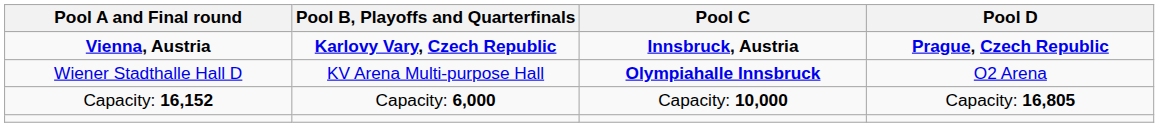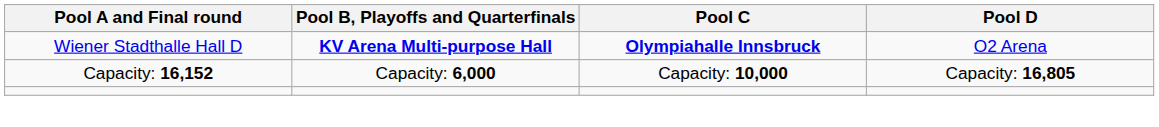 <table class=wikitable style=text-align:center>
 <tr>
 <th width=25%>Pool A and Final round</th>
 <th width=25%>Pool B, Playoffs and Quarterfinals</th>
 <th width=25%>Pool C</th>
 <th width=25%>Pool D</th>
 </tr>
 <tr>
-<td><strong> <a href='#'>Vienna</a>, Austria</strong></td>
-<td><strong> <a href='#'>Karlovy Vary</a>, <a href='#'>Czech Republic</a></strong></td>
-<td><strong> <a href='#'>Innsbruck</a>, Austria</strong></td>
-<td><strong> <a href='#'>Prague</a>, <a href='#'>Czech Republic</a></strong></td>
-</tr>
-<tr>
 <td><a href='#'>Wiener Stadthalle Hall D</a></td>
-<td><a href='#'>KV Arena Multi-purpose Hall</a></td>
+<td><strong><a href='#'>KV Arena Multi-purpose Hall</a></strong></td>
 <td><strong><a href='#'>Olympiahalle Innsbruck</a></strong></td>
 <td><a href='#'>O2 Arena</a></td>
 </tr>
 <tr>
 <td>Capacity: <strong>16,152</strong></td>
 <td>Capacity: <strong>6,000</strong></td>
 <td>Capacity: <strong>10,000</strong></td>
 <td>Capacity: <strong>16,805</strong></td>
 </tr>
 <tr>
 <td></td>
 <td></td>
 <td></td>
 <td></td>
 </tr>
 </table>
